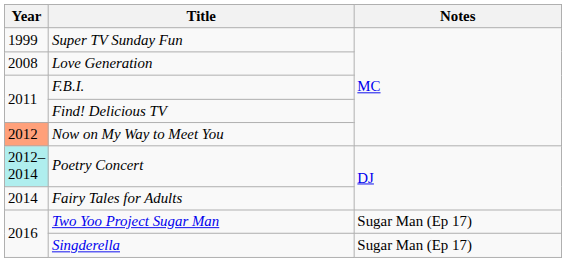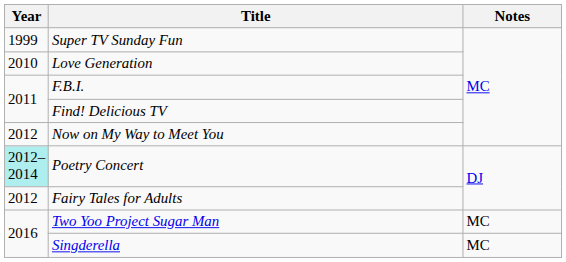 <table class="wikitable" style="width:600px">
 <tr>
 <th width=10>Year</th>
 <th>Title</th>
 <th>Notes</th>
 </tr>
 <tr>
 <td>1999</td>
 <td><em>Super TV Sunday Fun</em></td>
 <td rowspan="5"><a href='#'>MC</a></td>
 </tr>
 <tr>
-<td>2008</td>
+<td>2010</td>
 <td><em>Love Generation</em></td>
 </tr>
 <tr>
 <td rowspan=2>2011</td>
 <td><em>F.B.I.</em></td>
 </tr>
 <tr>
 <td><em>Find! Delicious TV</em></td>
 </tr>
 <tr>
-<td style="background: lightsalmon;">2012</td>
+<td>2012</td>
 <td><em>Now on My Way to Meet You</em></td>
 </tr>
 <tr>
 <td style="background: paleturquoise;">2012–2014</td>
 <td><em>Poetry Concert</em></td>
 <td rowspan="2"><a href='#'>DJ</a></td>
 </tr>
 <tr>
-<td>2014</td>
+<td>2012</td>
 <td><em>Fairy Tales for Adults</em> </td>
 </tr>
 <tr>
 <td rowspan=2>2016</td>
 <td><em><a href='#'>Two Yoo Project Sugar Man</a></em></td>
-<td>Sugar Man (Ep 17)</td>
+<td>MC</td>
 </tr>
 <tr>
 <td><em><a href='#'>Singderella</a></em></td>
-<td>Sugar Man (Ep 17)</td>
+<td>MC</td>
 </tr>
 </table>
